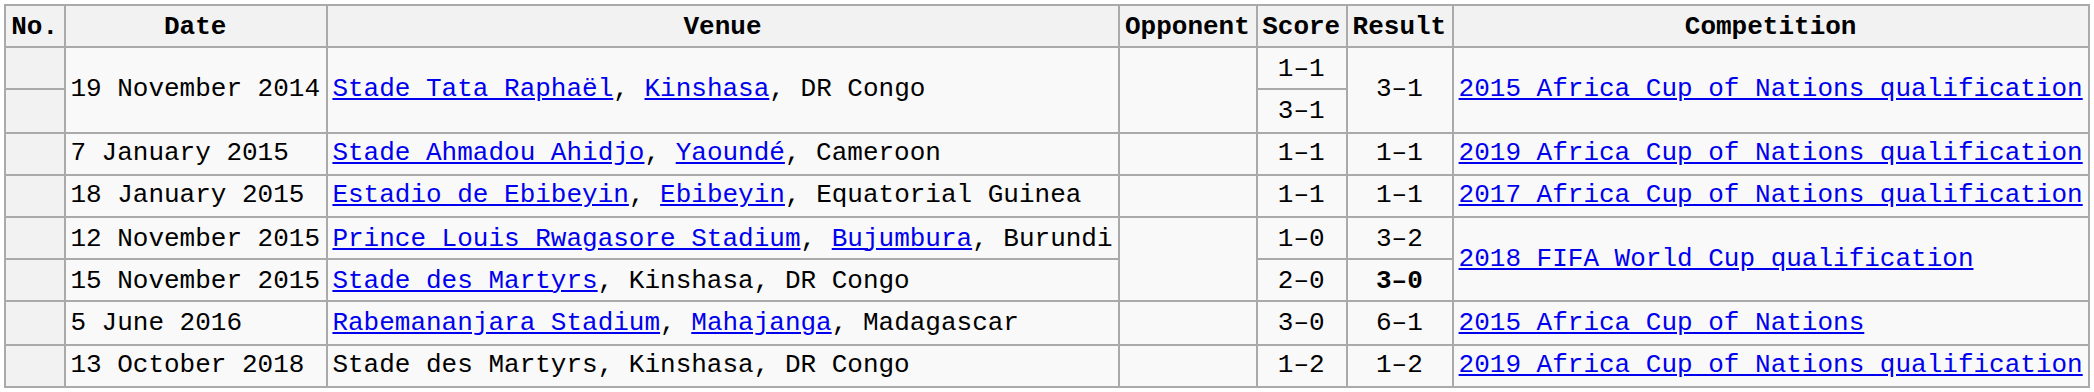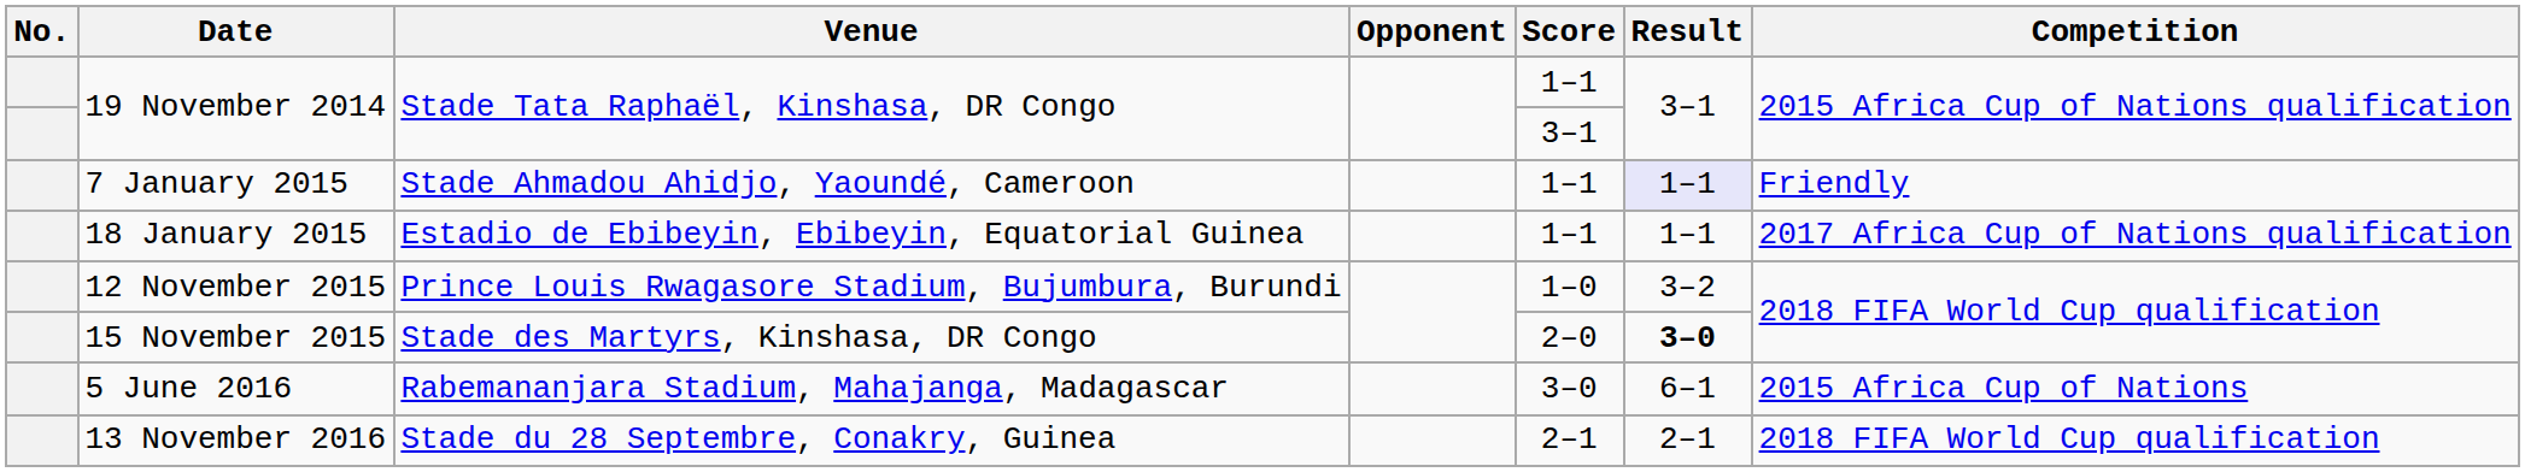 <table class="wikitable sortable">
 <tr>
 <th scope=col>No.</th>
 <th scope=col>Date</th>
 <th scope=col>Venue</th>
 <th scope=col>Opponent</th>
 <th scope=col>Score</th>
 <th scope=col>Result</th>
 <th scope=col>Competition</th>
 </tr>
 <tr>
 <th scope=row></th>
 <td rowspan="2">19 November 2014</td>
 <td rowspan="2"><a href='#'>Stade Tata Raphaël</a>, <a href='#'>Kinshasa</a>, DR Congo</td>
 <td rowspan="2"></td>
 <td align=center>1–1</td>
 <td rowspan="2" align=center>3–1</td>
 <td rowspan="2"><a href='#'>2015 Africa Cup of Nations qualification</a></td>
 </tr>
 <tr>
 <th scope=row></th>
 <td align=center>3–1</td>
 </tr>
 <tr>
 <th scope=row></th>
 <td>7 January 2015</td>
 <td><a href='#'>Stade Ahmadou Ahidjo</a>, <a href='#'>Yaoundé</a>, Cameroon</td>
 <td></td>
 <td align=center>1–1</td>
-<td align=center>1–1</td>
-<td><a href='#'>2019 Africa Cup of Nations qualification</a></td>
+<td align=center style="background: lavender;">1–1</td>
+<td><a href='#'>Friendly</a></td>
 </tr>
 <tr>
 <th scope=row></th>
 <td>18 January 2015</td>
 <td><a href='#'>Estadio de Ebibeyin</a>, <a href='#'>Ebibeyin</a>, Equatorial Guinea</td>
 <td></td>
 <td align=center>1–1</td>
 <td align=center>1–1</td>
 <td><a href='#'>2017 Africa Cup of Nations qualification</a></td>
 </tr>
 <tr>
 <th scope=row></th>
 <td>12 November 2015</td>
 <td><a href='#'>Prince Louis Rwagasore Stadium</a>, <a href='#'>Bujumbura</a>, Burundi</td>
 <td rowspan=2></td>
 <td align=center>1–0</td>
 <td align=center>3–2</td>
 <td rowspan=2><a href='#'>2018 FIFA World Cup qualification</a></td>
 </tr>
 <tr>
 <th scope=row></th>
 <td>15 November 2015</td>
 <td><a href='#'>Stade des Martyrs</a>, Kinshasa, DR Congo</td>
 <td align=center>2–0</td>
 <td align=center><strong>3–0</strong></td>
 </tr>
 <tr>
 <th scope=row></th>
 <td>5 June 2016</td>
 <td><a href='#'>Rabemananjara Stadium</a>, <a href='#'>Mahajanga</a>, Madagascar</td>
 <td></td>
 <td align=center>3–0</td>
 <td align=center>6–1</td>
 <td><a href='#'>2015 Africa Cup of Nations</a></td>
 </tr>
 <tr>
 <th scope=row></th>
-<td>13 October 2018</td>
-<td>Stade des Martyrs, Kinshasa, DR Congo</td>
+<td>13 November 2016</td>
+<td><a href='#'>Stade du 28 Septembre</a>, <a href='#'>Conakry</a>, Guinea</td>
 <td></td>
-<td align=center>1–2</td>
-<td align=center>1–2</td>
-<td><a href='#'>2019 Africa Cup of Nations qualification</a></td>
+<td align=center>2–1</td>
+<td align=center>2–1</td>
+<td><a href='#'>2018 FIFA World Cup qualification</a></td>
 </tr>
 </table>
